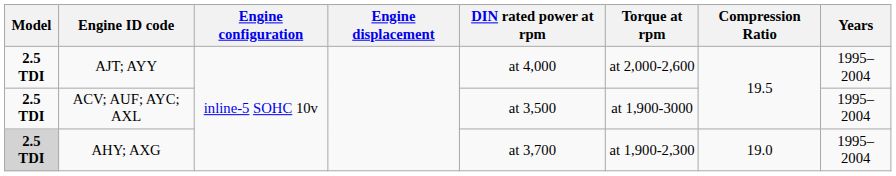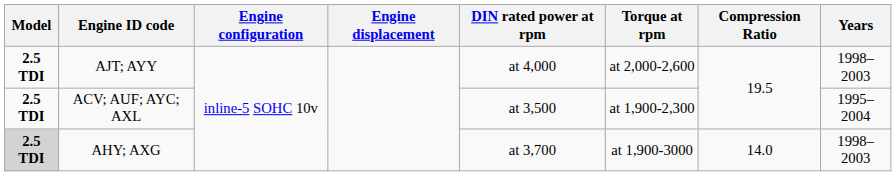 <table class="wikitable" style="text-align: center; font-size: 90%;">
 <tr align="center" valign="middle">
 <th>Model</th>
 <th>Engine ID code</th>
 <th><a href='#'>Engine configuration</a></th>
 <th><a href='#'>Engine displacement</a></th>
 <th><a href='#'>DIN</a> rated power at rpm</th>
 <th>Torque at rpm</th>
 <th>Compression Ratio</th>
 <th>Years</th>
 </tr>
 <tr>
 <td><strong>2.5 TD<span>I</span></strong></td>
 <td>AJT; AYY</td>
 <td rowspan="3"><a href='#'>inline-5</a> <a href='#'>SOHC</a> 10v</td>
 <td rowspan="3"></td>
 <td> at 4,000</td>
 <td> at 2,000-2,600</td>
 <td rowspan="2">19.5</td>
-<td>1995–2004</td>
+<td>1998–2003</td>
 </tr>
 <tr>
 <td><strong>2.5 TDI</strong></td>
 <td>ACV; AUF; AYC; AXL</td>
 <td> at 3,500</td>
-<td> at 1,900-3000</td>
+<td> at 1,900-2,300</td>
 <td>1995–2004</td>
 </tr>
 <tr>
 <td style="background: lightgrey;"><strong>2.5 TD<span>I</span></strong></td>
 <td>AHY; AXG</td>
 <td> at 3,700</td>
-<td> at 1,900-2,300</td>
-<td>19.0</td>
-<td>1995–2004</td>
+<td> at 1,900-3000</td>
+<td>14.0</td>
+<td>1998–2003</td>
 </tr>
 </table>
